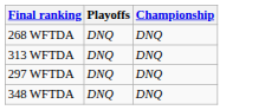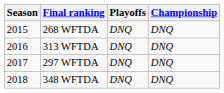 <table class="wikitable sortable">
 <tr>
+<th>Season</th>
 <th><a href='#'>Final ranking</a></th>
 <th>Playoffs</th>
 <th><a href='#'>Championship</a></th>
 </tr>
 <tr>
+<td>2015</td>
 <td>268 WFTDA</td>
 <td><em>DNQ</em></td>
 <td><em>DNQ</em></td>
 </tr>
 <tr>
+<td>2016</td>
 <td>313 WFTDA</td>
 <td><em>DNQ</em></td>
 <td><em>DNQ</em></td>
 </tr>
 <tr>
+<td>2017</td>
 <td>297 WFTDA</td>
 <td><em>DNQ</em></td>
 <td><em>DNQ</em></td>
 </tr>
 <tr>
+<td>2018</td>
 <td>348 WFTDA</td>
 <td><em>DNQ</em></td>
 <td><em>DNQ</em></td>
 </tr>
 </table>
